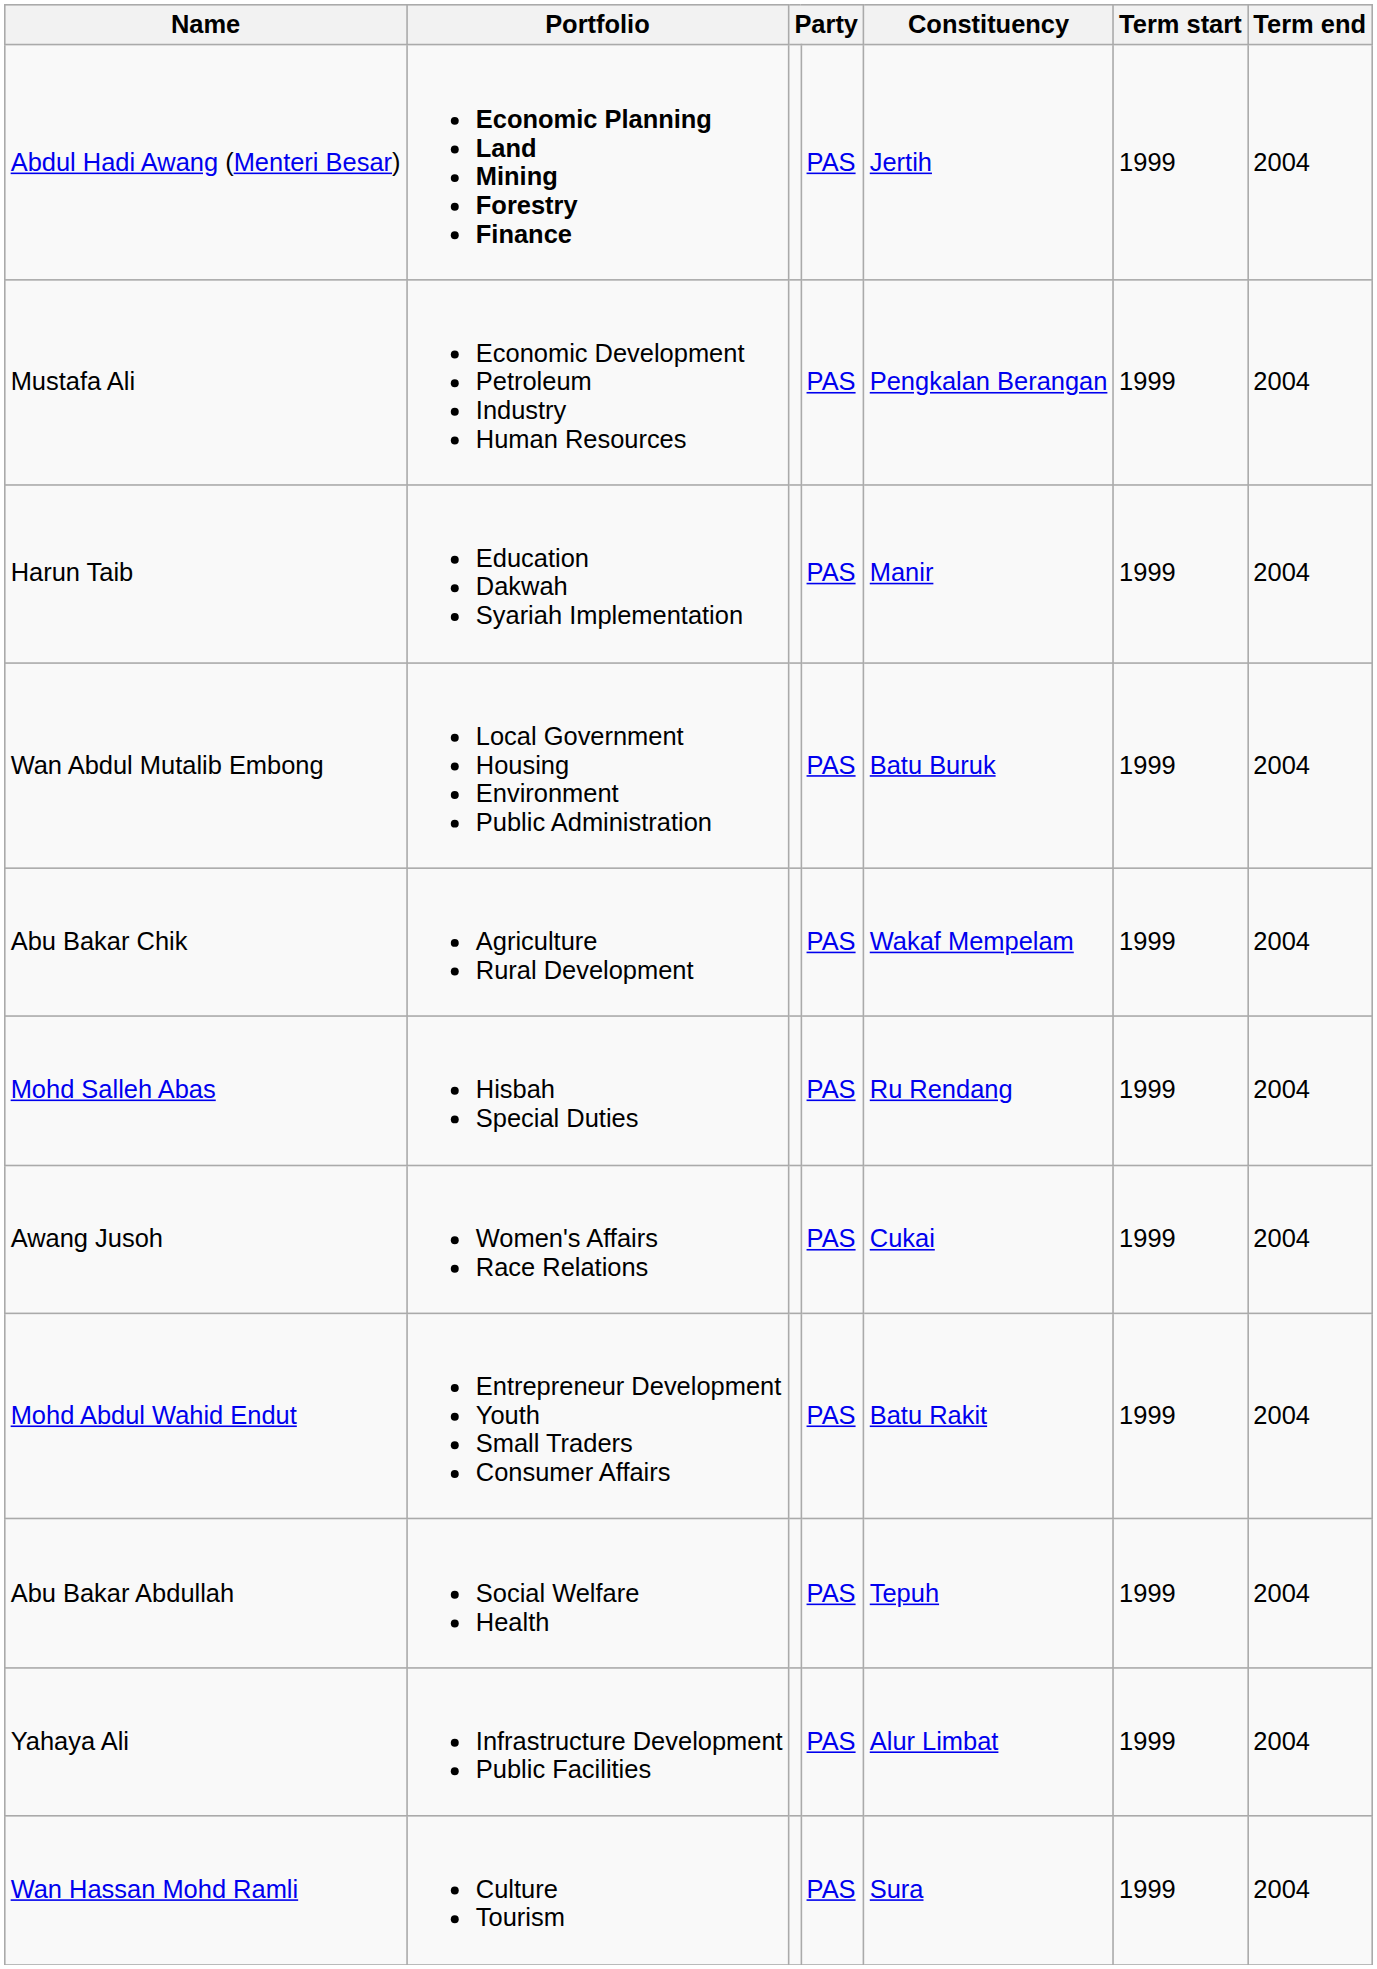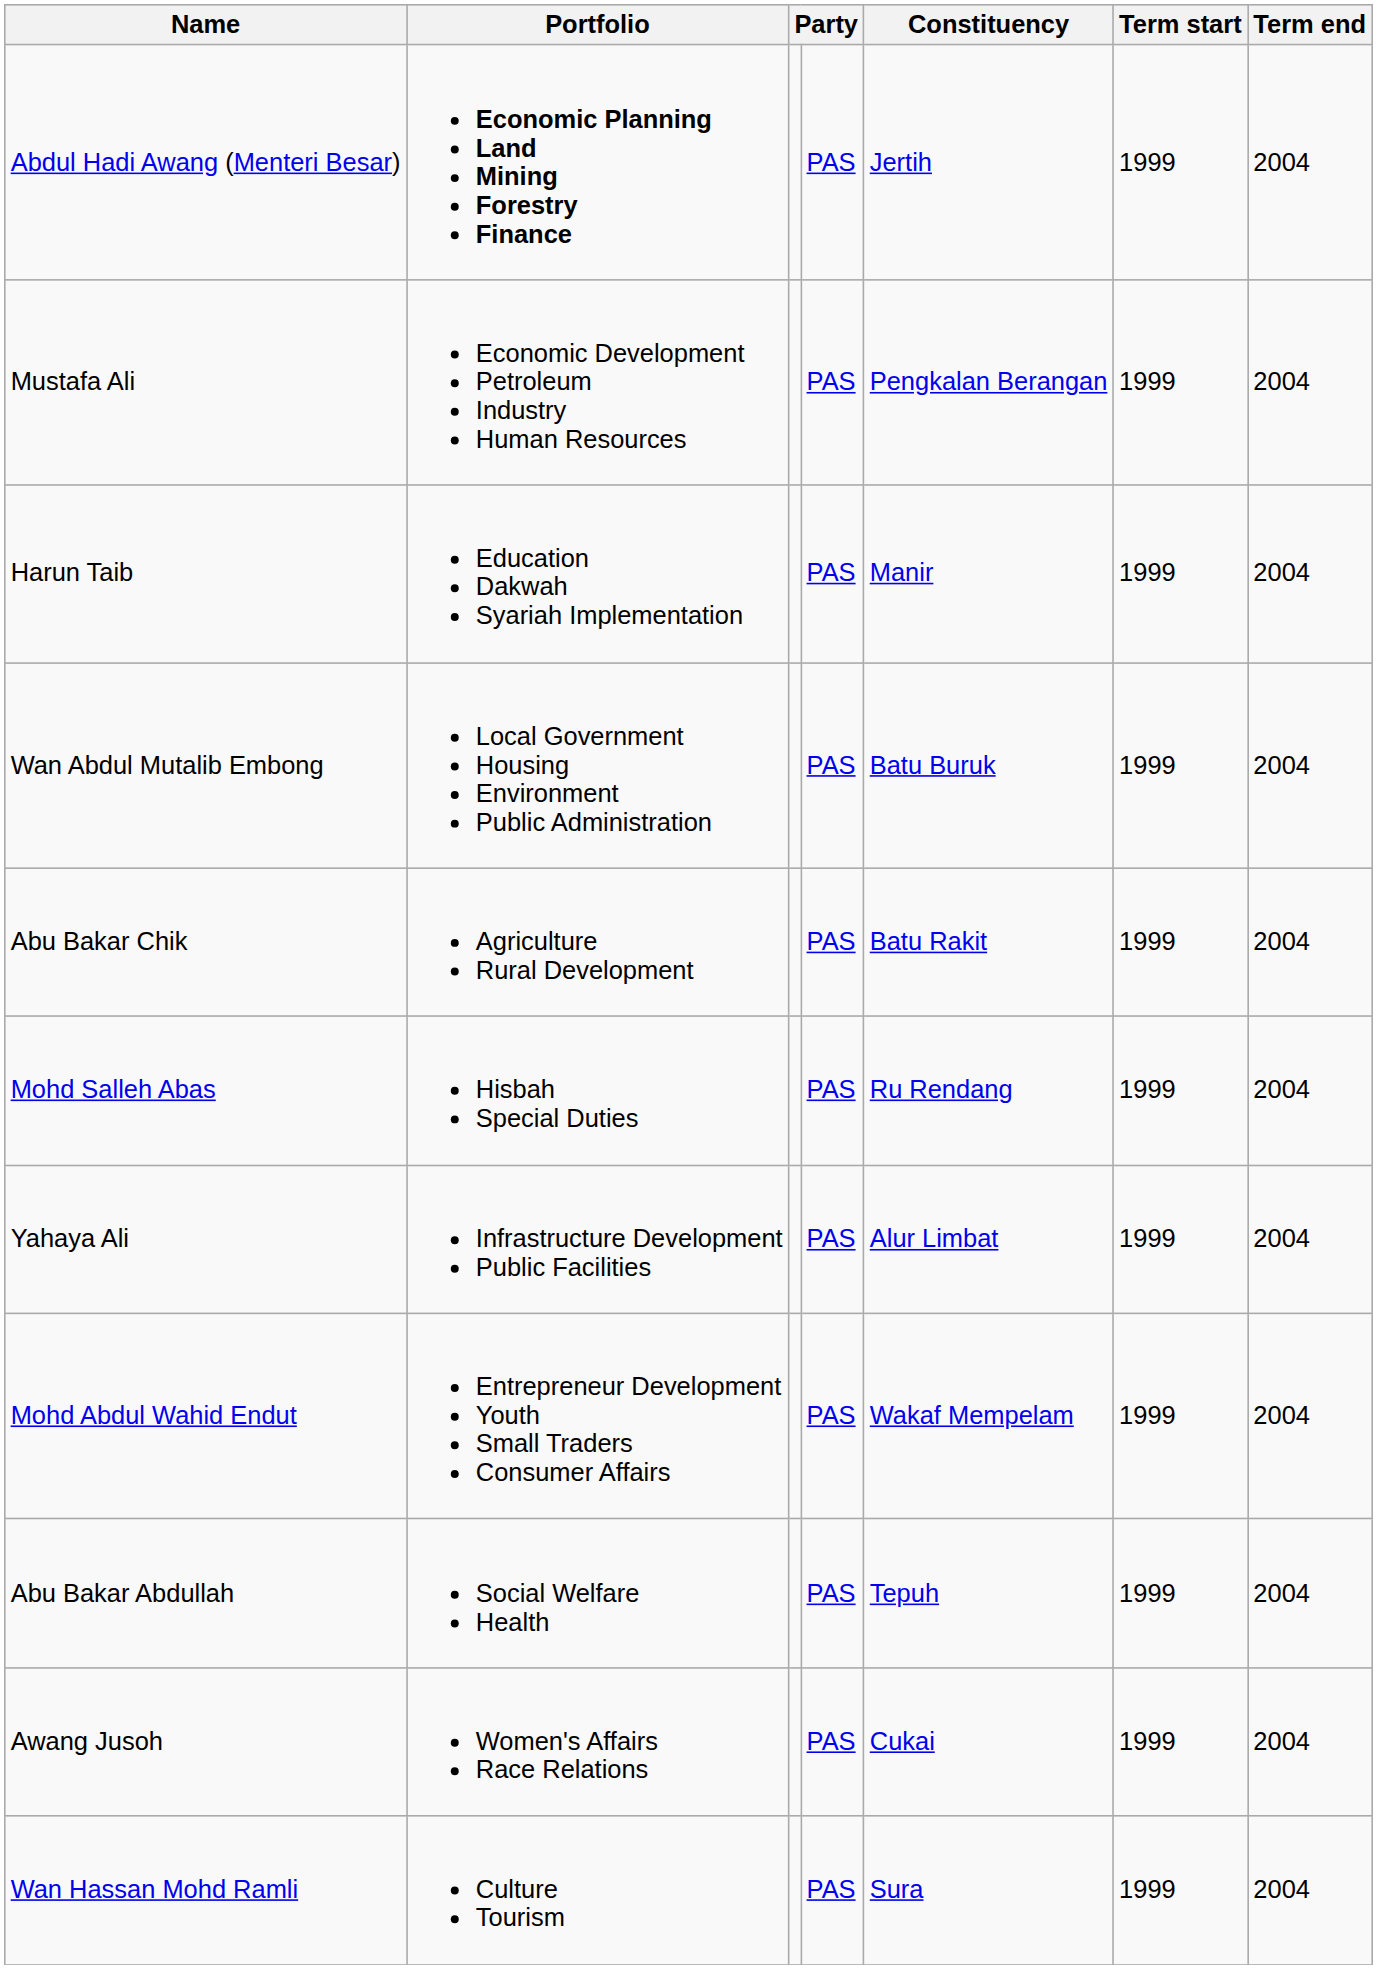 <table class="wikitable">
 <tr>
 <th>Name</th>
 <th>Portfolio</th>
 <th colspan=2>Party</th>
 <th>Constituency</th>
 <th>Term start</th>
 <th>Term end</th>
 </tr>
 <tr>
 <td><a href='#'>Abdul Hadi Awang</a> (<a href='#'>Menteri Besar</a>)</td>
 <td><strong><br><ul><li>Economic Planning</li><li>Land</li><li>Mining</li><li>Forestry</li><li>Finance</li></ul></strong></td>
 <td bgcolor=></td>
 <td><a href='#'>PAS</a></td>
 <td><a href='#'>Jertih</a></td>
 <td>1999</td>
 <td>2004</td>
 </tr>
 <tr>
 <td>Mustafa Ali</td>
 <td><br><ul><li>Economic Development</li><li>Petroleum</li><li>Industry</li><li>Human Resources</li></ul></td>
 <td bgcolor=></td>
 <td><a href='#'>PAS</a></td>
 <td><a href='#'>Pengkalan Berangan</a></td>
 <td>1999</td>
 <td>2004</td>
 </tr>
 <tr>
 <td>Harun Taib</td>
 <td><br><ul><li>Education</li><li>Dakwah</li><li>Syariah Implementation</li></ul></td>
 <td bgcolor=></td>
 <td><a href='#'>PAS</a></td>
 <td><a href='#'>Manir</a></td>
 <td>1999</td>
 <td>2004</td>
 </tr>
 <tr>
 <td>Wan Abdul Mutalib Embong</td>
 <td><br><ul><li>Local Government</li><li>Housing</li><li>Environment</li><li>Public Administration</li></ul></td>
 <td bgcolor=></td>
 <td><a href='#'>PAS</a></td>
 <td><a href='#'>Batu Buruk</a></td>
 <td>1999</td>
 <td>2004</td>
 </tr>
 <tr>
 <td>Abu Bakar Chik</td>
 <td><br><ul><li>Agriculture</li><li>Rural Development</li></ul></td>
 <td bgcolor=></td>
 <td><a href='#'>PAS</a></td>
-<td><a href='#'>Wakaf Mempelam</a></td>
+<td><a href='#'>Batu Rakit</a></td>
 <td>1999</td>
 <td>2004</td>
 </tr>
 <tr>
 <td><a href='#'>Mohd Salleh Abas</a></td>
 <td><br><ul><li>Hisbah</li><li>Special Duties</li></ul></td>
 <td bgcolor=></td>
 <td><a href='#'>PAS</a></td>
 <td><a href='#'>Ru Rendang</a></td>
 <td>1999</td>
 <td>2004</td>
 </tr>
 <tr>
-<td>Awang Jusoh</td>
-<td><br><ul><li>Women's Affairs</li><li>Race Relations</li></ul></td>
+<td>Yahaya Ali</td>
+<td><br><ul><li>Infrastructure Development</li><li>Public Facilities</li></ul></td>
 <td bgcolor=></td>
 <td><a href='#'>PAS</a></td>
-<td><a href='#'>Cukai</a></td>
+<td><a href='#'>Alur Limbat</a></td>
 <td>1999</td>
 <td>2004</td>
 </tr>
 <tr>
 <td><a href='#'>Mohd Abdul Wahid Endut</a></td>
 <td><br><ul><li>Entrepreneur Development</li><li>Youth</li><li>Small Traders</li><li>Consumer Affairs</li></ul></td>
 <td bgcolor=></td>
 <td><a href='#'>PAS</a></td>
-<td><a href='#'>Batu Rakit</a></td>
+<td><a href='#'>Wakaf Mempelam</a></td>
 <td>1999</td>
 <td>2004</td>
 </tr>
 <tr>
 <td>Abu Bakar Abdullah</td>
 <td><br><ul><li>Social Welfare</li><li>Health</li></ul></td>
 <td bgcolor=></td>
 <td><a href='#'>PAS</a></td>
 <td><a href='#'>Tepuh</a></td>
 <td>1999</td>
 <td>2004</td>
 </tr>
 <tr>
-<td>Yahaya Ali</td>
-<td><br><ul><li>Infrastructure Development</li><li>Public Facilities</li></ul></td>
+<td>Awang Jusoh</td>
+<td><br><ul><li>Women's Affairs</li><li>Race Relations</li></ul></td>
 <td bgcolor=></td>
 <td><a href='#'>PAS</a></td>
-<td><a href='#'>Alur Limbat</a></td>
+<td><a href='#'>Cukai</a></td>
 <td>1999</td>
 <td>2004</td>
 </tr>
 <tr>
 <td><a href='#'>Wan Hassan Mohd Ramli</a></td>
 <td><br><ul><li>Culture</li><li>Tourism</li></ul></td>
 <td bgcolor=></td>
 <td><a href='#'>PAS</a></td>
 <td><a href='#'>Sura</a></td>
 <td>1999</td>
 <td>2004</td>
 </tr>
 <tr>
 </tr>
 </table>
